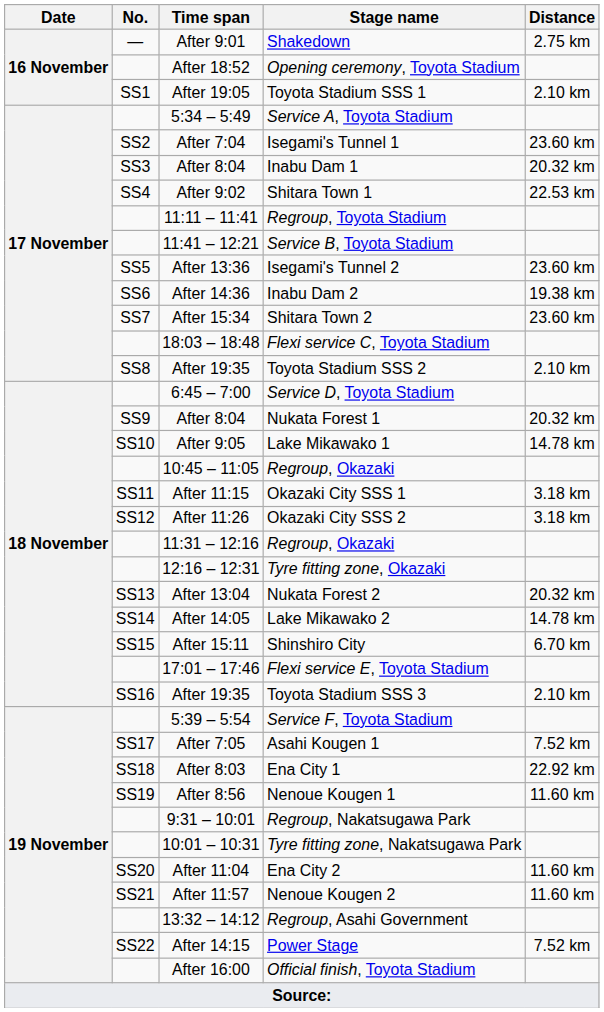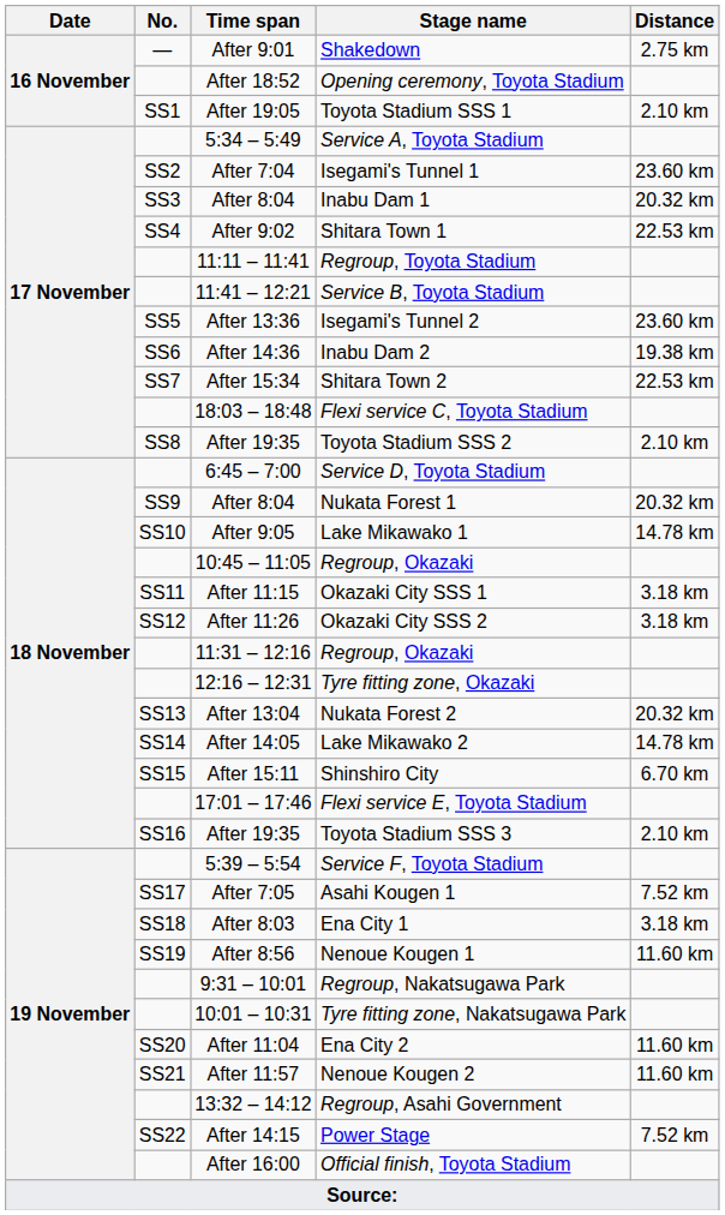 <table class="wikitable" style="font-size: 85%;">
 <tr>
 <th>Date</th>
 <th>No.</th>
 <th>Time span</th>
 <th>Stage name</th>
 <th>Distance</th>
 </tr>
 <tr>
 <th rowspan="3">16 November</th>
 <td align="center">—</td>
 <td align="center">After 9:01</td>
 <td><a href='#'>Shakedown</a></td>
 <td align="center">2.75 km</td>
 </tr>
 <tr>
 <td align="center"></td>
 <td align="center">After 18:52</td>
 <td><em>Opening ceremony</em>, <a href='#'>Toyota Stadium</a></td>
 <td></td>
 </tr>
 <tr>
 <td align="center">SS1</td>
 <td align="center">After 19:05</td>
 <td>Toyota Stadium SSS 1</td>
 <td align="center">2.10 km</td>
 </tr>
 <tr>
 <th rowspan="11">17 November</th>
 <td align="center"></td>
 <td align="center">5:34 – 5:49</td>
 <td><em>Service A</em>, <a href='#'>Toyota Stadium</a></td>
 <td></td>
 </tr>
 <tr>
 <td align="center">SS2</td>
 <td align="center">After 7:04</td>
 <td>Isegami's Tunnel 1</td>
 <td align="center">23.60 km</td>
 </tr>
 <tr>
 <td align="center">SS3</td>
 <td align="center">After 8:04</td>
 <td>Inabu Dam 1</td>
 <td align="center">20.32 km</td>
 </tr>
 <tr>
 <td align="center">SS4</td>
 <td align="center">After 9:02</td>
 <td>Shitara Town 1</td>
 <td align="center">22.53 km</td>
 </tr>
 <tr>
 <td align="center"></td>
 <td align="center">11:11 – 11:41</td>
 <td><em>Regroup</em>, <a href='#'>Toyota Stadium</a></td>
 <td></td>
 </tr>
 <tr>
 <td align="center"></td>
 <td align="center">11:41 – 12:21</td>
 <td><em>Service B</em>, <a href='#'>Toyota Stadium</a></td>
 <td></td>
 </tr>
 <tr>
 <td align="center">SS5</td>
 <td align="center">After 13:36</td>
 <td>Isegami's Tunnel 2</td>
 <td align="center">23.60 km</td>
 </tr>
 <tr>
 <td align="center">SS6</td>
 <td align="center">After 14:36</td>
 <td>Inabu Dam 2</td>
 <td align="center">19.38 km</td>
 </tr>
 <tr>
 <td align="center">SS7</td>
 <td align="center">After 15:34</td>
 <td>Shitara Town 2</td>
-<td align="center">23.60 km</td>
+<td align="center">22.53 km</td>
 </tr>
 <tr>
 <td align="center"></td>
 <td align="center">18:03 – 18:48</td>
 <td><em>Flexi service C</em>, <a href='#'>Toyota Stadium</a></td>
 <td></td>
 </tr>
 <tr>
 <td align="center">SS8</td>
 <td align="center">After 19:35</td>
 <td>Toyota Stadium SSS 2</td>
 <td align="center">2.10 km</td>
 </tr>
 <tr>
 <th rowspan="13">18 November</th>
 <td align="center"></td>
 <td align="center">6:45 – 7:00</td>
 <td><em>Service D</em>, <a href='#'>Toyota Stadium</a></td>
 <td></td>
 </tr>
 <tr>
 <td align="center">SS9</td>
 <td align="center">After 8:04</td>
 <td>Nukata Forest 1</td>
 <td align="center">20.32 km</td>
 </tr>
 <tr>
 <td align="center">SS10</td>
 <td align="center">After 9:05</td>
 <td>Lake Mikawako 1</td>
 <td align="center">14.78 km</td>
 </tr>
 <tr>
 <td align="center"></td>
 <td align="center">10:45 – 11:05</td>
 <td><em>Regroup</em>, <a href='#'>Okazaki</a></td>
 <td></td>
 </tr>
 <tr>
 <td align="center">SS11</td>
 <td align="center">After 11:15</td>
 <td>Okazaki City SSS 1</td>
 <td align="center">3.18 km</td>
 </tr>
 <tr>
 <td align="center">SS12</td>
 <td align="center">After 11:26</td>
 <td>Okazaki City SSS 2</td>
 <td align="center">3.18 km</td>
 </tr>
 <tr>
 <td align="center"></td>
 <td align="center">11:31 – 12:16</td>
 <td><em>Regroup</em>, <a href='#'>Okazaki</a></td>
 <td></td>
 </tr>
 <tr>
 <td align="center"></td>
 <td align="center">12:16 – 12:31</td>
 <td><em>Tyre fitting zone</em>, <a href='#'>Okazaki</a></td>
 <td></td>
 </tr>
 <tr>
 <td align="center">SS13</td>
 <td align="center">After 13:04</td>
 <td>Nukata Forest 2</td>
 <td align="center">20.32 km</td>
 </tr>
 <tr>
 <td align="center">SS14</td>
 <td align="center">After 14:05</td>
 <td>Lake Mikawako 2</td>
 <td align="center">14.78 km</td>
 </tr>
 <tr>
 <td align="center">SS15</td>
 <td align="center">After 15:11</td>
 <td>Shinshiro City</td>
 <td align="center">6.70 km</td>
 </tr>
 <tr>
 <td align="center"></td>
 <td align="center">17:01 – 17:46</td>
 <td><em>Flexi service E</em>, <a href='#'>Toyota Stadium</a></td>
 <td></td>
 </tr>
 <tr>
 <td align="center">SS16</td>
 <td align="center">After 19:35</td>
 <td>Toyota Stadium SSS 3</td>
 <td align="center">2.10 km</td>
 </tr>
 <tr>
 <th rowspan="11">19 November</th>
 <td align="center"></td>
 <td align="center">5:39 – 5:54</td>
 <td><em>Service F</em>, <a href='#'>Toyota Stadium</a></td>
 <td></td>
 </tr>
 <tr>
 <td align="center">SS17</td>
 <td align="center">After 7:05</td>
 <td>Asahi Kougen 1</td>
 <td align="center">7.52 km</td>
 </tr>
 <tr>
 <td align="center">SS18</td>
 <td align="center">After 8:03</td>
 <td>Ena City 1</td>
-<td align="center">22.92 km</td>
+<td align="center">3.18 km</td>
 </tr>
 <tr>
 <td align="center">SS19</td>
 <td align="center">After 8:56</td>
 <td>Nenoue Kougen 1</td>
 <td align="center">11.60 km</td>
 </tr>
 <tr>
 <td align="center"></td>
 <td align="center">9:31 – 10:01</td>
 <td><em>Regroup</em>, Nakatsugawa Park</td>
 <td></td>
 </tr>
 <tr>
 <td align="center"></td>
 <td align="center">10:01 – 10:31</td>
 <td><em>Tyre fitting zone</em>, Nakatsugawa Park</td>
 <td></td>
 </tr>
 <tr>
 <td align="center">SS20</td>
 <td align="center">After 11:04</td>
 <td>Ena City 2</td>
 <td align="center">11.60 km</td>
 </tr>
 <tr>
 <td align="center">SS21</td>
 <td align="center">After 11:57</td>
 <td>Nenoue Kougen 2</td>
 <td align="center">11.60 km</td>
 </tr>
 <tr>
 <td align="center"></td>
 <td align="center">13:32 – 14:12</td>
 <td><em>Regroup</em>, Asahi Government</td>
 <td></td>
 </tr>
 <tr>
 <td align="center">SS22</td>
 <td align="center">After 14:15</td>
 <td><a href='#'>Power Stage</a></td>
 <td align="center">7.52 km</td>
 </tr>
 <tr>
 <td align="center"></td>
 <td align="center">After 16:00</td>
 <td><em>Official finish</em>, <a href='#'>Toyota Stadium</a></td>
 <td></td>
 </tr>
 <tr>
 <td colspan="5" style="background-color:#EAECF0;text-align:center"><strong>Source:</strong></td>
 </tr>
 <tr>
 </tr>
 </table>
